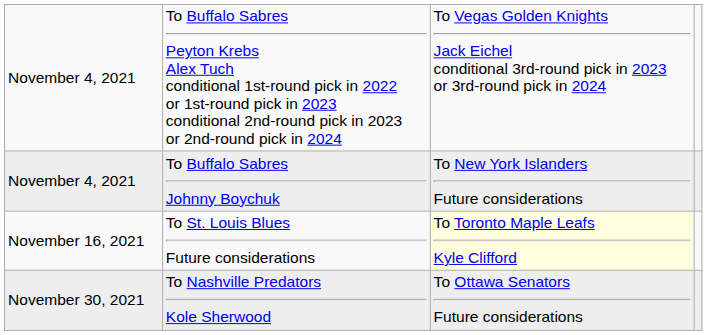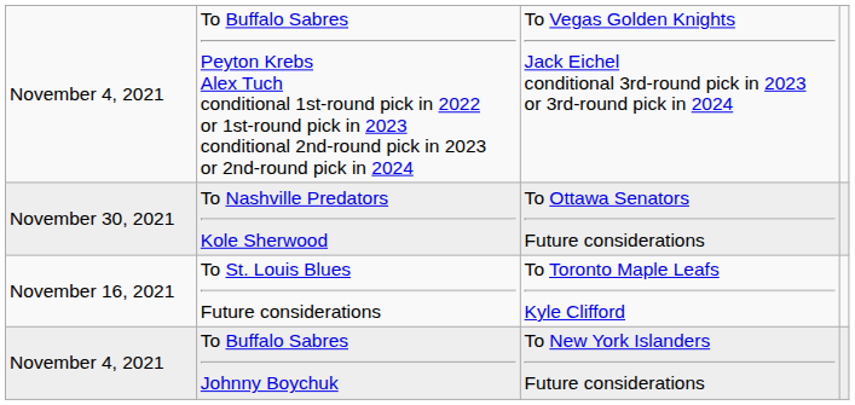 <table cellspacing=0 class="wikitable" style="border:1px solid #999999; width:720px;">
 <tr>
 <td>November 4, 2021</td>
 <td valign="top">To <a href='#'>Buffalo Sabres</a><hr><a href='#'>Peyton Krebs</a><br><a href='#'>Alex Tuch</a><br><span>conditional</span> 1st-round pick in <a href='#'>2022</a><br>or 1st-round pick in <a href='#'>2023</a><br><span>conditional</span> 2nd-round pick in 2023<br>or 2nd-round pick in <a href='#'>2024</a></td>
 <td valign="top">To <a href='#'>Vegas Golden Knights</a><hr><a href='#'>Jack Eichel</a><br><span>conditional</span> 3rd-round pick in <a href='#'>2023</a><br>or 3rd-round pick in <a href='#'>2024</a></td>
 <td></td>
 </tr>
 <tr bgcolor="eeeeee">
+<td>November 30, 2021</td>
+<td valign="top">To <a href='#'>Nashville Predators</a><hr><a href='#'>Kole Sherwood</a></td>
+<td valign="top">To <a href='#'>Ottawa Senators</a><hr><span>Future considerations</span></td>
+<td></td>
+</tr>
+<tr>
+<td>November 16, 2021</td>
+<td valign="top">To <a href='#'>St. Louis Blues</a><hr><span>Future considerations</span></td>
+<td valign="top">To <a href='#'>Toronto Maple Leafs</a><hr><a href='#'>Kyle Clifford</a></td>
+<td></td>
+</tr>
+<tr bgcolor="eeeeee">
 <td>November 4, 2021</td>
 <td valign="top">To <a href='#'>Buffalo Sabres</a><hr><a href='#'>Johnny Boychuk</a></td>
 <td valign="top">To <a href='#'>New York Islanders</a><hr><span>Future considerations</span></td>
 <td></td>
 </tr>
-<tr>
-<td>November 16, 2021</td>
-<td valign="top">To <a href='#'>St. Louis Blues</a><hr><span>Future considerations</span></td>
-<td valign="top" style="background: lightyellow;">To <a href='#'>Toronto Maple Leafs</a><hr><a href='#'>Kyle Clifford</a></td>
-<td></td>
-</tr>
-<tr bgcolor="eeeeee">
-<td>November 30, 2021</td>
-<td valign="top">To <a href='#'>Nashville Predators</a><hr><a href='#'>Kole Sherwood</a></td>
-<td valign="top">To <a href='#'>Ottawa Senators</a><hr><span>Future considerations</span></td>
-<td></td>
-</tr>
 </table>
